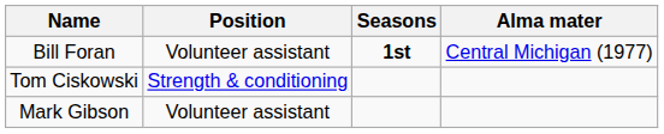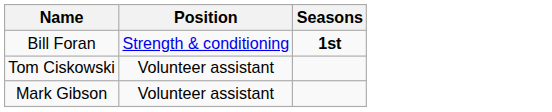 <table class="wikitable" border="1" style="font-size:90%;">
 <tr>
 <th>Name</th>
 <th>Position</th>
 <th>Seasons</th>
-<th>Alma mater</th>
 </tr>
 <tr style="text-align:center;">
 <td>Bill Foran</td>
-<td>Volunteer assistant</td>
+<td><a href='#'>Strength & conditioning</a></td>
 <td><strong>1st</strong></td>
-<td><a href='#'>Central Michigan</a> (1977)</td>
 </tr>
 <tr style="text-align:center;">
 <td>Tom Ciskowski</td>
-<td><a href='#'>Strength & conditioning</a></td>
-<td></td>
+<td>Volunteer assistant</td>
 <td></td>
 </tr>
 <tr style="text-align:center;">
 <td>Mark Gibson</td>
 <td>Volunteer assistant</td>
 <td></td>
-<td></td>
 </tr>
 </table>
